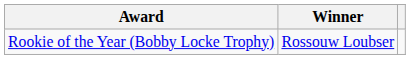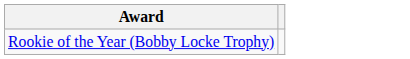 <table class="wikitable">
 <tr>
 <th>Award</th>
-<th>Winner</th>
 <th></th>
 </tr>
 <tr>
 <td><a href='#'>Rookie of the Year (Bobby Locke Trophy)</a></td>
-<td> <a href='#'>Rossouw Loubser</a></td>
 <td></td>
 </tr>
 </table>
